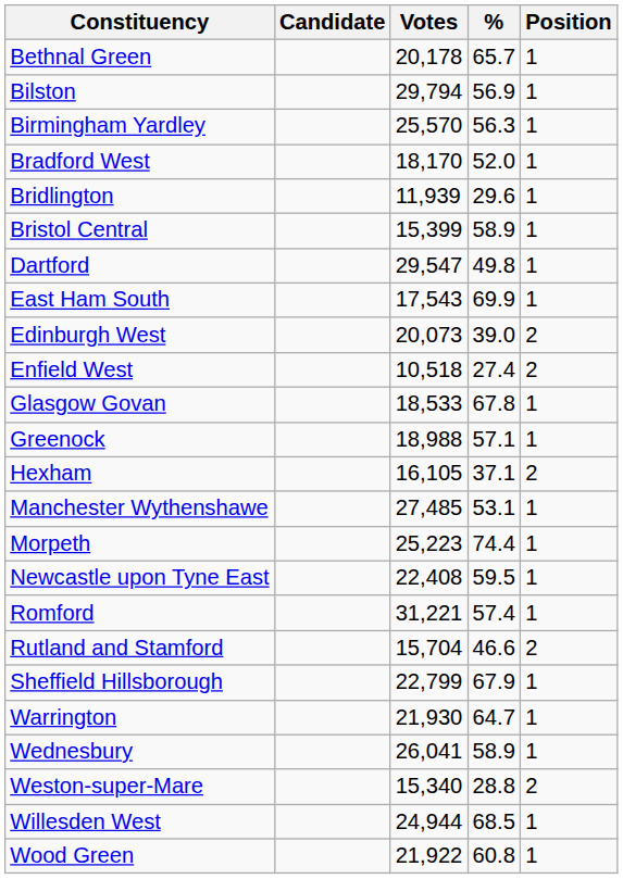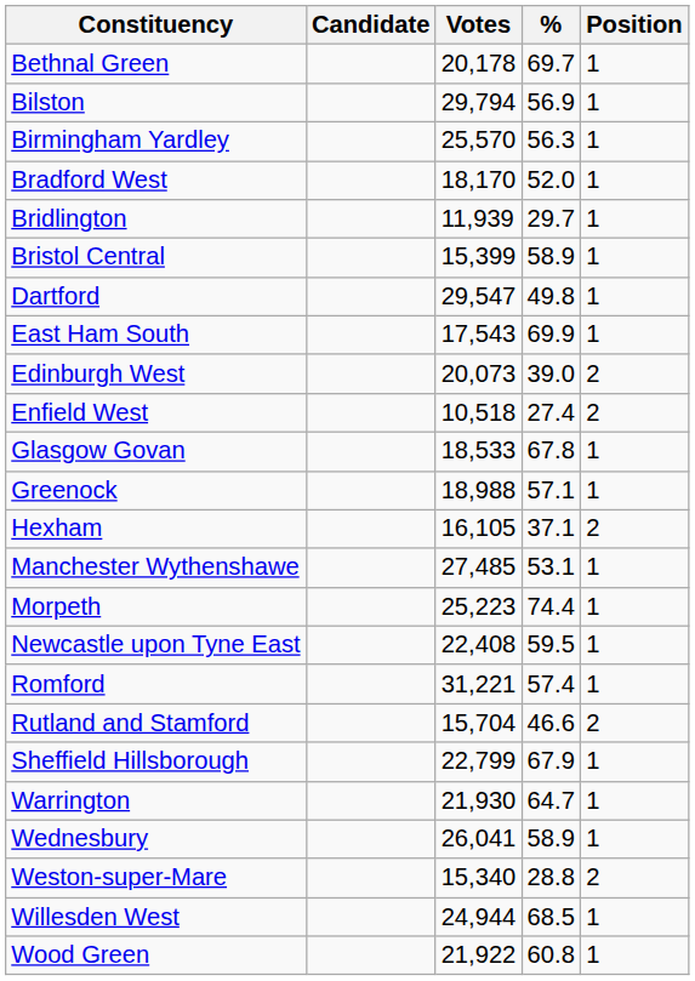 <table class="wikitable sortable">
 <tr>
 <th>Constituency</th>
 <th>Candidate</th>
 <th>Votes</th>
 <th>%</th>
 <th>Position</th>
 </tr>
 <tr>
 <td><a href='#'>Bethnal Green</a></td>
 <td></td>
 <td>20,178</td>
-<td>65.7</td>
+<td>69.7</td>
 <td>1</td>
 </tr>
 <tr>
 <td><a href='#'>Bilston</a></td>
 <td></td>
 <td>29,794</td>
 <td>56.9</td>
 <td>1</td>
 </tr>
 <tr>
 <td><a href='#'>Birmingham Yardley</a></td>
 <td></td>
 <td>25,570</td>
 <td>56.3</td>
 <td>1</td>
 </tr>
 <tr>
 <td><a href='#'>Bradford West</a></td>
 <td></td>
 <td>18,170</td>
 <td>52.0</td>
 <td>1</td>
 </tr>
 <tr>
 <td><a href='#'>Bridlington</a></td>
 <td></td>
 <td>11,939</td>
-<td>29.6</td>
+<td>29.7</td>
 <td>1</td>
 </tr>
 <tr>
 <td><a href='#'>Bristol Central</a></td>
 <td></td>
 <td>15,399</td>
 <td>58.9</td>
 <td>1</td>
 </tr>
 <tr>
 <td><a href='#'>Dartford</a></td>
 <td></td>
 <td>29,547</td>
 <td>49.8</td>
 <td>1</td>
 </tr>
 <tr>
 <td><a href='#'>East Ham South</a></td>
 <td></td>
 <td>17,543</td>
 <td>69.9</td>
 <td>1</td>
 </tr>
 <tr>
 <td><a href='#'>Edinburgh West</a></td>
 <td></td>
 <td>20,073</td>
 <td>39.0</td>
 <td>2</td>
 </tr>
 <tr>
 <td><a href='#'>Enfield West</a></td>
 <td></td>
 <td>10,518</td>
 <td>27.4</td>
 <td>2</td>
 </tr>
 <tr>
 <td><a href='#'>Glasgow Govan</a></td>
 <td></td>
 <td>18,533</td>
 <td>67.8</td>
 <td>1</td>
 </tr>
 <tr>
 <td><a href='#'>Greenock</a></td>
 <td></td>
 <td>18,988</td>
 <td>57.1</td>
 <td>1</td>
 </tr>
 <tr>
 <td><a href='#'>Hexham</a></td>
 <td></td>
 <td>16,105</td>
 <td>37.1</td>
 <td>2</td>
 </tr>
 <tr>
 <td><a href='#'>Manchester Wythenshawe</a></td>
 <td></td>
 <td>27,485</td>
 <td>53.1</td>
 <td>1</td>
 </tr>
 <tr>
 <td><a href='#'>Morpeth</a></td>
 <td></td>
 <td>25,223</td>
 <td>74.4</td>
 <td>1</td>
 </tr>
 <tr>
 <td><a href='#'>Newcastle upon Tyne East</a></td>
 <td></td>
 <td>22,408</td>
 <td>59.5</td>
 <td>1</td>
 </tr>
 <tr>
 <td><a href='#'>Romford</a></td>
 <td></td>
 <td>31,221</td>
 <td>57.4</td>
 <td>1</td>
 </tr>
 <tr>
 <td><a href='#'>Rutland and Stamford</a></td>
 <td></td>
 <td>15,704</td>
 <td>46.6</td>
 <td>2</td>
 </tr>
 <tr>
 <td><a href='#'>Sheffield Hillsborough</a></td>
 <td></td>
 <td>22,799</td>
 <td>67.9</td>
 <td>1</td>
 </tr>
 <tr>
 <td><a href='#'>Warrington</a></td>
 <td></td>
 <td>21,930</td>
 <td>64.7</td>
 <td>1</td>
 </tr>
 <tr>
 <td><a href='#'>Wednesbury</a></td>
 <td></td>
 <td>26,041</td>
 <td>58.9</td>
 <td>1</td>
 </tr>
 <tr>
 <td><a href='#'>Weston-super-Mare</a></td>
 <td></td>
 <td>15,340</td>
 <td>28.8</td>
 <td>2</td>
 </tr>
 <tr>
 <td><a href='#'>Willesden West</a></td>
 <td></td>
 <td>24,944</td>
 <td>68.5</td>
 <td>1</td>
 </tr>
 <tr>
 <td><a href='#'>Wood Green</a></td>
 <td></td>
 <td>21,922</td>
 <td>60.8</td>
 <td>1</td>
 </tr>
 </table>
